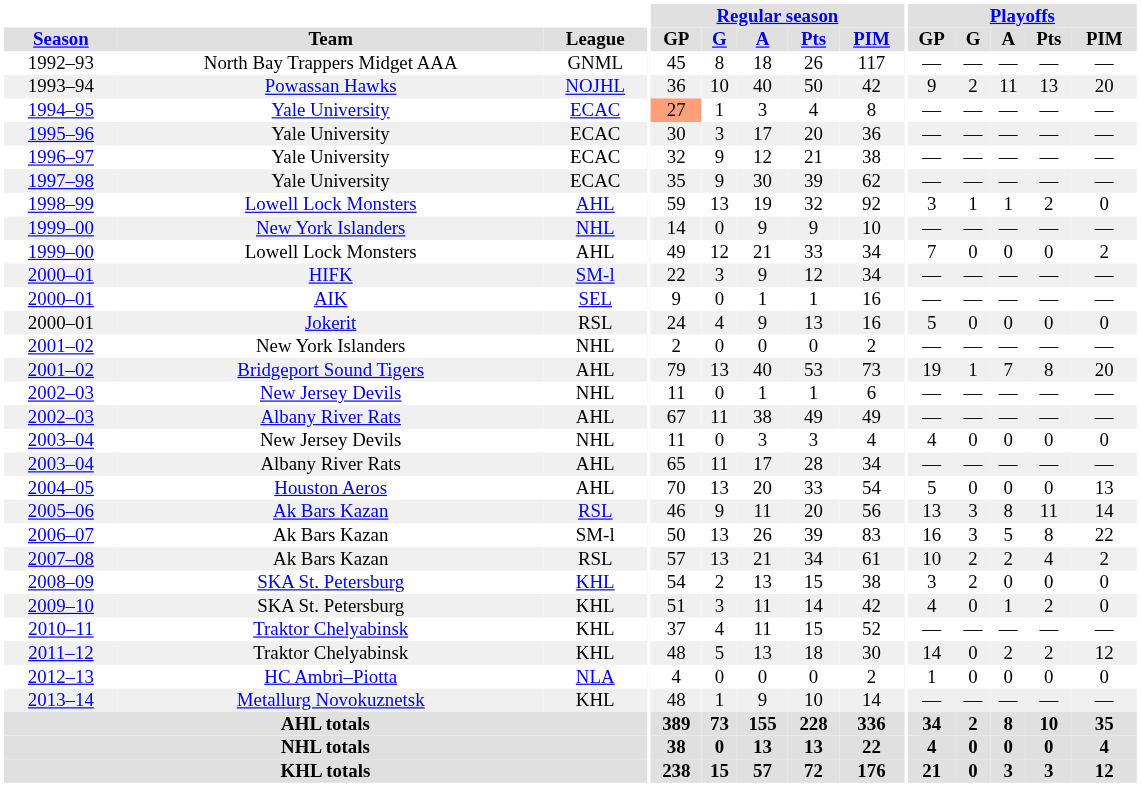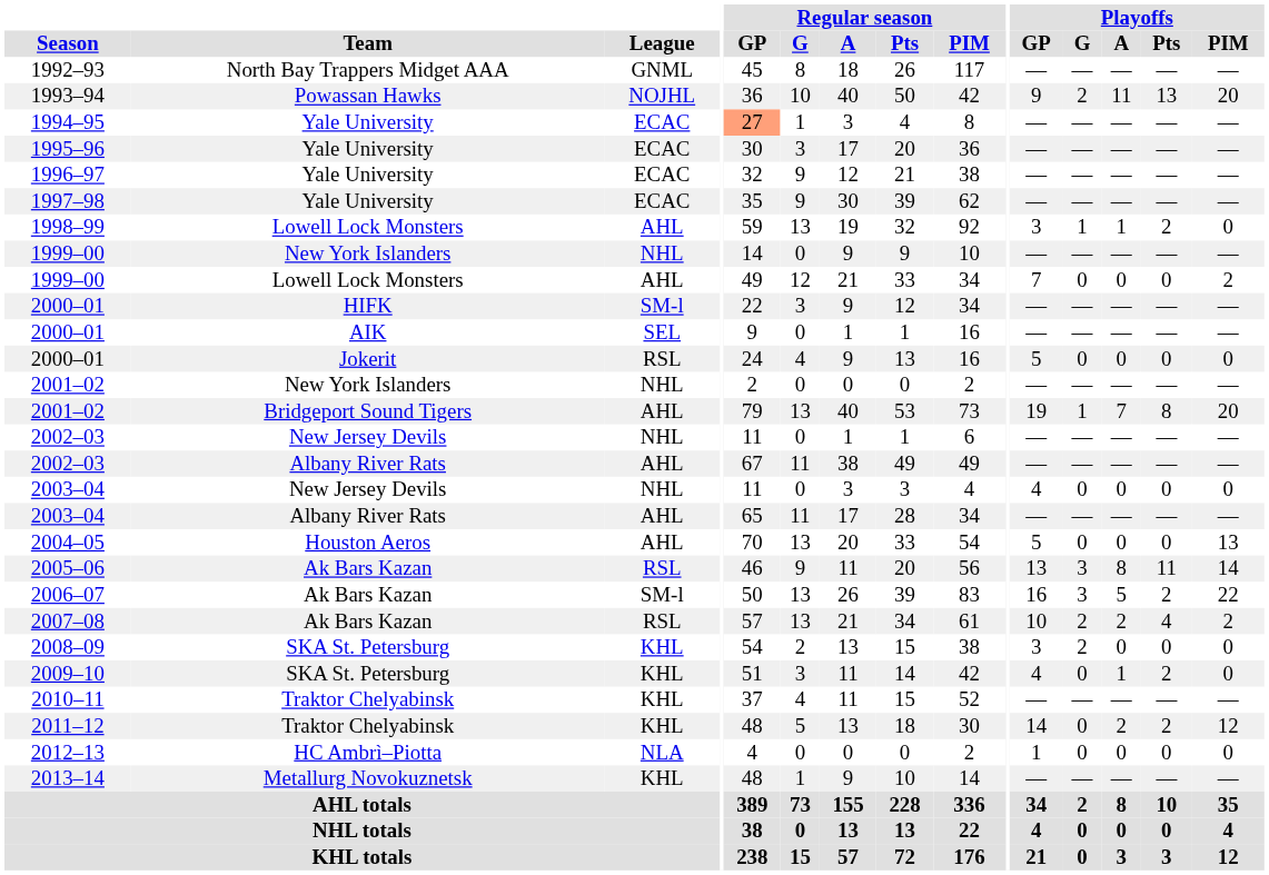 <table border="0" cellpadding="1" cellspacing="0" style="text-align:center; width:60em">
 <tr bgcolor="#e0e0e0">
 <th colspan="3" bgcolor="#ffffff"></th>
 <th rowspan="99" bgcolor="#ffffff"></th>
 <th colspan="5"><a href='#'>Regular season</a></th>
 <th rowspan="99" bgcolor="#ffffff"></th>
 <th colspan="5"><a href='#'>Playoffs</a></th>
 </tr>
 <tr bgcolor="#e0e0e0">
 <th><a href='#'>Season</a></th>
 <th>Team</th>
 <th>League</th>
 <th>GP</th>
 <th><a href='#'>G</a></th>
 <th><a href='#'>A</a></th>
 <th><a href='#'>Pts</a></th>
 <th><a href='#'>PIM</a></th>
 <th>GP</th>
 <th>G</th>
 <th>A</th>
 <th>Pts</th>
 <th>PIM</th>
 </tr>
 <tr>
 <td>1992–93</td>
 <td>North Bay Trappers Midget AAA</td>
 <td>GNML</td>
 <td>45</td>
 <td>8</td>
 <td>18</td>
 <td>26</td>
 <td>117</td>
 <td>—</td>
 <td>—</td>
 <td>—</td>
 <td>—</td>
 <td>—</td>
 </tr>
 <tr bgcolor="#f0f0f0">
 <td>1993–94</td>
 <td><a href='#'>Powassan Hawks</a></td>
 <td><a href='#'>NOJHL</a></td>
 <td>36</td>
 <td>10</td>
 <td>40</td>
 <td>50</td>
 <td>42</td>
 <td>9</td>
 <td>2</td>
 <td>11</td>
 <td>13</td>
 <td>20</td>
 </tr>
 <tr>
 <td><a href='#'>1994–95</a></td>
 <td><a href='#'>Yale University</a></td>
 <td><a href='#'>ECAC</a></td>
 <td style="background: lightsalmon;">27</td>
 <td>1</td>
 <td>3</td>
 <td>4</td>
 <td>8</td>
 <td>—</td>
 <td>—</td>
 <td>—</td>
 <td>—</td>
 <td>—</td>
 </tr>
 <tr bgcolor="#f0f0f0">
 <td><a href='#'>1995–96</a></td>
 <td>Yale University</td>
 <td>ECAC</td>
 <td>30</td>
 <td>3</td>
 <td>17</td>
 <td>20</td>
 <td>36</td>
 <td>—</td>
 <td>—</td>
 <td>—</td>
 <td>—</td>
 <td>—</td>
 </tr>
 <tr>
 <td><a href='#'>1996–97</a></td>
 <td>Yale University</td>
 <td>ECAC</td>
 <td>32</td>
 <td>9</td>
 <td>12</td>
 <td>21</td>
 <td>38</td>
 <td>—</td>
 <td>—</td>
 <td>—</td>
 <td>—</td>
 <td>—</td>
 </tr>
 <tr bgcolor="#f0f0f0">
 <td><a href='#'>1997–98</a></td>
 <td>Yale University</td>
 <td>ECAC</td>
 <td>35</td>
 <td>9</td>
 <td>30</td>
 <td>39</td>
 <td>62</td>
 <td>—</td>
 <td>—</td>
 <td>—</td>
 <td>—</td>
 <td>—</td>
 </tr>
 <tr>
 <td><a href='#'>1998–99</a></td>
 <td><a href='#'>Lowell Lock Monsters</a></td>
 <td><a href='#'>AHL</a></td>
 <td>59</td>
 <td>13</td>
 <td>19</td>
 <td>32</td>
 <td>92</td>
 <td>3</td>
 <td>1</td>
 <td>1</td>
 <td>2</td>
 <td>0</td>
 </tr>
 <tr bgcolor="#f0f0f0">
 <td><a href='#'>1999–00</a></td>
 <td><a href='#'>New York Islanders</a></td>
 <td><a href='#'>NHL</a></td>
 <td>14</td>
 <td>0</td>
 <td>9</td>
 <td>9</td>
 <td>10</td>
 <td>—</td>
 <td>—</td>
 <td>—</td>
 <td>—</td>
 <td>—</td>
 </tr>
 <tr>
 <td><a href='#'>1999–00</a></td>
 <td>Lowell Lock Monsters</td>
 <td>AHL</td>
 <td>49</td>
 <td>12</td>
 <td>21</td>
 <td>33</td>
 <td>34</td>
 <td>7</td>
 <td>0</td>
 <td>0</td>
 <td>0</td>
 <td>2</td>
 </tr>
 <tr bgcolor="#f0f0f0">
 <td><a href='#'>2000–01</a></td>
 <td><a href='#'>HIFK</a></td>
 <td><a href='#'>SM-l</a></td>
 <td>22</td>
 <td>3</td>
 <td>9</td>
 <td>12</td>
 <td>34</td>
 <td>—</td>
 <td>—</td>
 <td>—</td>
 <td>—</td>
 <td>—</td>
 </tr>
 <tr>
 <td><a href='#'>2000–01</a></td>
 <td><a href='#'>AIK</a></td>
 <td><a href='#'>SEL</a></td>
 <td>9</td>
 <td>0</td>
 <td>1</td>
 <td>1</td>
 <td>16</td>
 <td>—</td>
 <td>—</td>
 <td>—</td>
 <td>—</td>
 <td>—</td>
 </tr>
 <tr bgcolor="#f0f0f0">
 <td>2000–01</td>
 <td><a href='#'>Jokerit</a></td>
 <td>RSL</td>
 <td>24</td>
 <td>4</td>
 <td>9</td>
 <td>13</td>
 <td>16</td>
 <td>5</td>
 <td>0</td>
 <td>0</td>
 <td>0</td>
 <td>0</td>
 </tr>
 <tr>
 <td><a href='#'>2001–02</a></td>
 <td>New York Islanders</td>
 <td>NHL</td>
 <td>2</td>
 <td>0</td>
 <td>0</td>
 <td>0</td>
 <td>2</td>
 <td>—</td>
 <td>—</td>
 <td>—</td>
 <td>—</td>
 <td>—</td>
 </tr>
 <tr bgcolor="#f0f0f0">
 <td><a href='#'>2001–02</a></td>
 <td><a href='#'>Bridgeport Sound Tigers</a></td>
 <td>AHL</td>
 <td>79</td>
 <td>13</td>
 <td>40</td>
 <td>53</td>
 <td>73</td>
 <td>19</td>
 <td>1</td>
 <td>7</td>
 <td>8</td>
 <td>20</td>
 </tr>
 <tr>
 <td><a href='#'>2002–03</a></td>
 <td><a href='#'>New Jersey Devils</a></td>
 <td>NHL</td>
 <td>11</td>
 <td>0</td>
 <td>1</td>
 <td>1</td>
 <td>6</td>
 <td>—</td>
 <td>—</td>
 <td>—</td>
 <td>—</td>
 <td>—</td>
 </tr>
 <tr bgcolor="#f0f0f0">
 <td><a href='#'>2002–03</a></td>
 <td><a href='#'>Albany River Rats</a></td>
 <td>AHL</td>
 <td>67</td>
 <td>11</td>
 <td>38</td>
 <td>49</td>
 <td>49</td>
 <td>—</td>
 <td>—</td>
 <td>—</td>
 <td>—</td>
 <td>—</td>
 </tr>
 <tr>
 <td><a href='#'>2003–04</a></td>
 <td>New Jersey Devils</td>
 <td>NHL</td>
 <td>11</td>
 <td>0</td>
 <td>3</td>
 <td>3</td>
 <td>4</td>
 <td>4</td>
 <td>0</td>
 <td>0</td>
 <td>0</td>
 <td>0</td>
 </tr>
 <tr bgcolor="#f0f0f0">
 <td><a href='#'>2003–04</a></td>
 <td>Albany River Rats</td>
 <td>AHL</td>
 <td>65</td>
 <td>11</td>
 <td>17</td>
 <td>28</td>
 <td>34</td>
 <td>—</td>
 <td>—</td>
 <td>—</td>
 <td>—</td>
 <td>—</td>
 </tr>
 <tr>
 <td><a href='#'>2004–05</a></td>
 <td><a href='#'>Houston Aeros</a></td>
 <td>AHL</td>
 <td>70</td>
 <td>13</td>
 <td>20</td>
 <td>33</td>
 <td>54</td>
 <td>5</td>
 <td>0</td>
 <td>0</td>
 <td>0</td>
 <td>13</td>
 </tr>
 <tr bgcolor="#f0f0f0">
 <td><a href='#'>2005–06</a></td>
 <td><a href='#'>Ak Bars Kazan</a></td>
 <td><a href='#'>RSL</a></td>
 <td>46</td>
 <td>9</td>
 <td>11</td>
 <td>20</td>
 <td>56</td>
 <td>13</td>
 <td>3</td>
 <td>8</td>
 <td>11</td>
 <td>14</td>
 </tr>
 <tr>
 <td><a href='#'>2006–07</a></td>
 <td>Ak Bars Kazan</td>
 <td>SM-l</td>
 <td>50</td>
 <td>13</td>
 <td>26</td>
 <td>39</td>
 <td>83</td>
 <td>16</td>
 <td>3</td>
 <td>5</td>
-<td>8</td>
+<td>2</td>
 <td>22</td>
 </tr>
 <tr bgcolor="#f0f0f0">
 <td><a href='#'>2007–08</a></td>
 <td>Ak Bars Kazan</td>
 <td>RSL</td>
 <td>57</td>
 <td>13</td>
 <td>21</td>
 <td>34</td>
 <td>61</td>
 <td>10</td>
 <td>2</td>
 <td>2</td>
 <td>4</td>
 <td>2</td>
 </tr>
 <tr>
 <td><a href='#'>2008–09</a></td>
 <td><a href='#'>SKA St. Petersburg</a></td>
 <td><a href='#'>KHL</a></td>
 <td>54</td>
 <td>2</td>
 <td>13</td>
 <td>15</td>
 <td>38</td>
 <td>3</td>
 <td>2</td>
 <td>0</td>
 <td>0</td>
 <td>0</td>
 </tr>
 <tr bgcolor="#f0f0f0">
 <td><a href='#'>2009–10</a></td>
 <td>SKA St. Petersburg</td>
 <td>KHL</td>
 <td>51</td>
 <td>3</td>
 <td>11</td>
 <td>14</td>
 <td>42</td>
 <td>4</td>
 <td>0</td>
 <td>1</td>
 <td>2</td>
 <td>0</td>
 </tr>
 <tr>
 <td><a href='#'>2010–11</a></td>
 <td><a href='#'>Traktor Chelyabinsk</a></td>
 <td>KHL</td>
 <td>37</td>
 <td>4</td>
 <td>11</td>
 <td>15</td>
 <td>52</td>
 <td>—</td>
 <td>—</td>
 <td>—</td>
 <td>—</td>
 <td>—</td>
 </tr>
 <tr bgcolor="#f0f0f0">
 <td><a href='#'>2011–12</a></td>
 <td>Traktor Chelyabinsk</td>
 <td>KHL</td>
 <td>48</td>
 <td>5</td>
 <td>13</td>
 <td>18</td>
 <td>30</td>
 <td>14</td>
 <td>0</td>
 <td>2</td>
 <td>2</td>
 <td>12</td>
 </tr>
 <tr>
 <td><a href='#'>2012–13</a></td>
 <td><a href='#'>HC Ambrì–Piotta</a></td>
 <td><a href='#'>NLA</a></td>
 <td>4</td>
 <td>0</td>
 <td>0</td>
 <td>0</td>
 <td>2</td>
 <td>1</td>
 <td>0</td>
 <td>0</td>
 <td>0</td>
 <td>0</td>
 </tr>
 <tr bgcolor="#f0f0f0">
 <td><a href='#'>2013–14</a></td>
 <td><a href='#'>Metallurg Novokuznetsk</a></td>
 <td>KHL</td>
 <td>48</td>
 <td>1</td>
 <td>9</td>
 <td>10</td>
 <td>14</td>
 <td>—</td>
 <td>—</td>
 <td>—</td>
 <td>—</td>
 <td>—</td>
 </tr>
 <tr bgcolor="#e0e0e0">
 <th colspan="3">AHL totals</th>
 <th>389</th>
 <th>73</th>
 <th>155</th>
 <th>228</th>
 <th>336</th>
 <th>34</th>
 <th>2</th>
 <th>8</th>
 <th>10</th>
 <th>35</th>
 </tr>
 <tr bgcolor="#e0e0e0">
 <th colspan="3">NHL totals</th>
 <th>38</th>
 <th>0</th>
 <th>13</th>
 <th>13</th>
 <th>22</th>
 <th>4</th>
 <th>0</th>
 <th>0</th>
 <th>0</th>
 <th>4</th>
 </tr>
 <tr bgcolor="#e0e0e0">
 <th colspan="3">KHL totals</th>
 <th>238</th>
 <th>15</th>
 <th>57</th>
 <th>72</th>
 <th>176</th>
 <th>21</th>
 <th>0</th>
 <th>3</th>
 <th>3</th>
 <th>12</th>
 </tr>
 </table>
